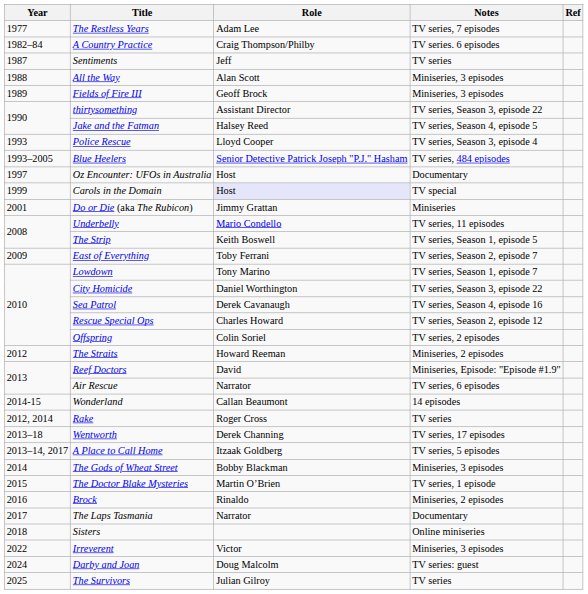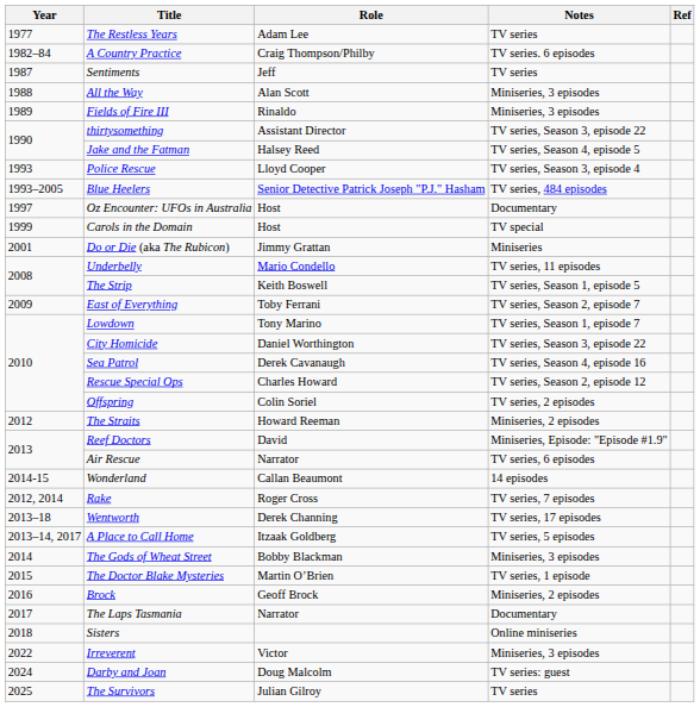 <table class="wikitable sortable">
 <tr>
 <th>Year</th>
 <th>Title</th>
 <th>Role</th>
 <th class="unsortable">Notes</th>
 <th>Ref</th>
 </tr>
 <tr>
 <td>1977</td>
 <td><em><a href='#'>The Restless Years</a></em></td>
 <td>Adam Lee</td>
-<td>TV series, 7 episodes</td>
+<td>TV series</td>
 <td></td>
 </tr>
 <tr>
 <td>1982–84</td>
 <td><em><a href='#'>A Country Practice</a></em></td>
 <td>Craig Thompson/Philby</td>
 <td>TV series. 6 episodes</td>
 <td></td>
 </tr>
 <tr>
 <td>1987</td>
 <td><em>Sentiments</em></td>
 <td>Jeff</td>
 <td>TV series</td>
 <td></td>
 </tr>
 <tr>
 <td>1988</td>
 <td><em><a href='#'>All the Way</a></em></td>
 <td>Alan Scott</td>
 <td>Miniseries, 3 episodes</td>
 <td></td>
 </tr>
 <tr>
 <td>1989</td>
 <td><em><a href='#'>Fields of Fire III</a></em></td>
-<td>Geoff Brock</td>
+<td>Rinaldo</td>
 <td>Miniseries, 3 episodes</td>
 <td></td>
 </tr>
 <tr>
 <td rowspan=2>1990</td>
 <td><em><a href='#'>thirtysomething</a></em></td>
 <td>Assistant Director</td>
 <td>TV series, Season 3, episode 22</td>
 <td></td>
 </tr>
 <tr>
 <td><em><a href='#'>Jake and the Fatman</a></em></td>
 <td>Halsey Reed</td>
 <td>TV series, Season 4, episode 5</td>
 <td></td>
 </tr>
 <tr>
 <td>1993</td>
 <td><em><a href='#'>Police Rescue</a></em></td>
 <td>Lloyd Cooper</td>
 <td>TV series, Season 3, episode 4</td>
 <td></td>
 </tr>
 <tr>
 <td>1993–2005</td>
 <td><em><a href='#'>Blue Heelers</a></em></td>
 <td><a href='#'>Senior Detective Patrick Joseph "P.J." Hasham</a></td>
 <td>TV series, <a href='#'>484 episodes</a></td>
 <td></td>
 </tr>
 <tr>
 <td>1997</td>
 <td><em>Oz Encounter: UFOs in Australia </em></td>
 <td>Host</td>
 <td>Documentary</td>
 <td></td>
 </tr>
 <tr>
 <td>1999</td>
 <td><em>Carols in the Domain</em></td>
-<td style="background: lavender;">Host</td>
+<td>Host</td>
 <td>TV special</td>
 <td></td>
 </tr>
 <tr>
 <td>2001</td>
 <td><em><a href='#'>Do or Die</a></em> (aka <em>The Rubicon</em>)</td>
 <td>Jimmy Grattan</td>
 <td>Miniseries</td>
 <td></td>
 </tr>
 <tr>
 <td rowspan=2>2008</td>
 <td><em><a href='#'>Underbelly</a></em></td>
 <td><a href='#'>Mario Condello</a></td>
 <td>TV series, 11 episodes</td>
 <td></td>
 </tr>
 <tr>
 <td><em><a href='#'>The Strip</a></em></td>
 <td>Keith Boswell</td>
 <td>TV series, Season 1, episode 5</td>
 <td></td>
 </tr>
 <tr>
 <td>2009</td>
 <td><em><a href='#'>East of Everything</a></em></td>
 <td>Toby Ferrani</td>
 <td>TV series, Season 2, episode 7</td>
 <td></td>
 </tr>
 <tr>
 <td rowspan=5>2010</td>
 <td><em><a href='#'>Lowdown</a></em></td>
 <td>Tony Marino</td>
 <td>TV series, Season 1, episode 7</td>
 <td></td>
 </tr>
 <tr>
 <td><em><a href='#'>City Homicide</a></em></td>
 <td>Daniel Worthington</td>
 <td>TV series, Season 3, episode 22</td>
 <td></td>
 </tr>
 <tr>
 <td><em><a href='#'>Sea Patrol</a></em></td>
 <td>Derek Cavanaugh</td>
 <td>TV series, Season 4, episode 16</td>
 <td></td>
 </tr>
 <tr>
 <td><em><a href='#'>Rescue Special Ops</a></em></td>
 <td>Charles Howard</td>
 <td>TV series, Season 2, episode 12</td>
 <td></td>
 </tr>
 <tr>
 <td><em><a href='#'>Offspring</a></em></td>
 <td>Colin Soriel</td>
 <td>TV series, 2 episodes</td>
 <td></td>
 </tr>
 <tr>
 <td>2012</td>
 <td><em><a href='#'>The Straits</a></em></td>
 <td>Howard Reeman</td>
 <td>Miniseries, 2 episodes</td>
 <td></td>
 </tr>
 <tr>
 <td rowspan=2>2013</td>
 <td><em><a href='#'>Reef Doctors</a></em></td>
 <td>David</td>
 <td>Miniseries, Episode: "Episode #1.9"</td>
 <td></td>
 </tr>
 <tr>
 <td><em>Air Rescue</em></td>
 <td>Narrator</td>
 <td>TV series, 6 episodes</td>
 <td></td>
 </tr>
 <tr>
 <td>2014-15</td>
 <td><em>Wonderland</em></td>
 <td>Callan Beaumont</td>
 <td>14 episodes</td>
 <td></td>
 </tr>
 <tr>
 <td>2012, 2014</td>
 <td><em><a href='#'>Rake</a></em></td>
 <td>Roger Cross</td>
-<td>TV series</td>
+<td>TV series, 7 episodes</td>
 <td></td>
 </tr>
 <tr>
 <td>2013–18</td>
 <td><em><a href='#'>Wentworth</a></em></td>
 <td>Derek Channing</td>
 <td>TV series, 17 episodes</td>
 <td></td>
 </tr>
 <tr>
 <td>2013–14, 2017</td>
 <td><em><a href='#'>A Place to Call Home</a></em></td>
 <td>Itzaak Goldberg</td>
 <td>TV series, 5 episodes</td>
 <td></td>
 </tr>
 <tr>
 <td>2014</td>
 <td><em><a href='#'>The Gods of Wheat Street</a></em></td>
 <td>Bobby Blackman</td>
 <td>Miniseries, 3 episodes</td>
 <td></td>
 </tr>
 <tr>
 <td>2015</td>
 <td><em><a href='#'>The Doctor Blake Mysteries</a></em></td>
 <td>Martin O’Brien</td>
 <td>TV series, 1 episode</td>
 <td></td>
 </tr>
 <tr>
 <td>2016</td>
 <td><em><a href='#'>Brock</a></em></td>
-<td>Rinaldo</td>
+<td>Geoff Brock</td>
 <td>Miniseries, 2 episodes</td>
 <td></td>
 </tr>
 <tr>
 <td>2017</td>
 <td><em>The Laps Tasmania</em></td>
 <td>Narrator</td>
 <td>Documentary</td>
 <td></td>
 </tr>
 <tr>
 <td>2018</td>
 <td><em>Sisters</em></td>
 <td></td>
 <td>Online miniseries</td>
 <td></td>
 </tr>
 <tr>
 <td>2022</td>
 <td><em><a href='#'>Irreverent</a></em></td>
 <td>Victor</td>
 <td>Miniseries, 3 episodes</td>
 <td></td>
 </tr>
 <tr>
 <td>2024</td>
 <td><em><a href='#'>Darby and Joan</a></em></td>
 <td>Doug Malcolm</td>
 <td>TV series: guest</td>
 <td></td>
 </tr>
 <tr>
 <td>2025</td>
 <td><em><a href='#'>The Survivors</a></em></td>
 <td>Julian Gilroy</td>
 <td>TV series</td>
 <td></td>
 </tr>
 </table>
